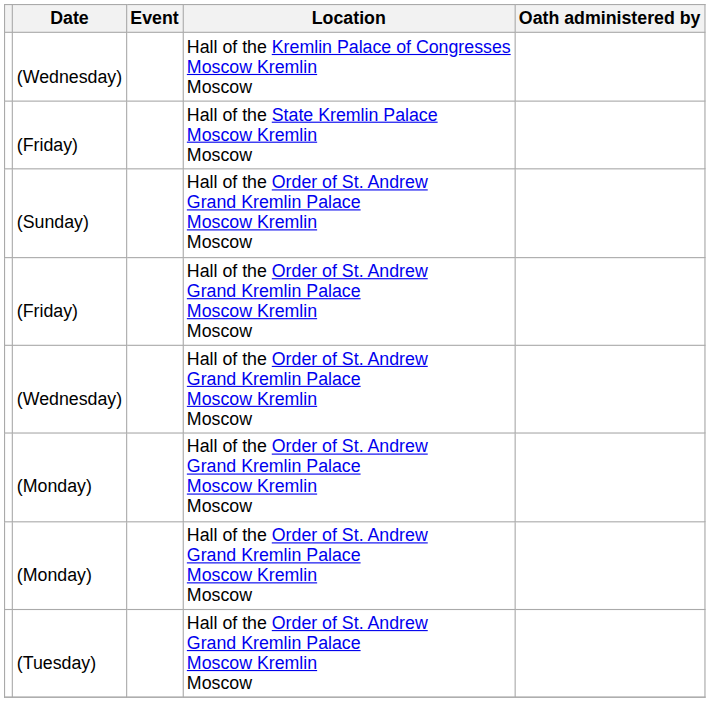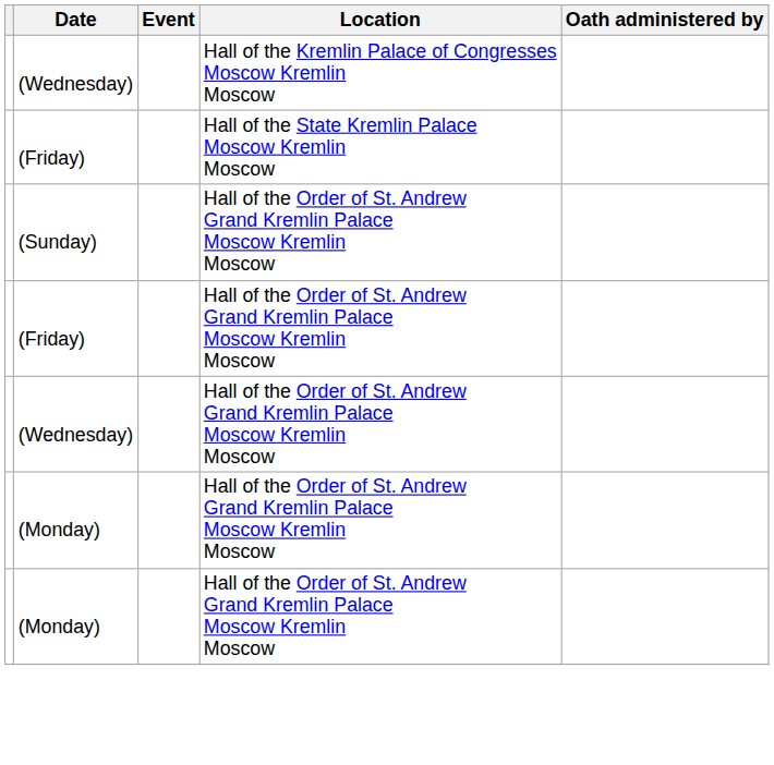 <table class="wikitable sortable">
 <tr>
 <th></th>
 <th>Date</th>
 <th>Event</th>
 <th>Location</th>
 <th>Oath administered by</th>
 </tr>
 <tr style="background:#FFF;">
 <td></td>
 <td><br>(Wednesday)</td>
 <td></td>
 <td>Hall of the <a href='#'>Kremlin Palace of Congresses</a><br><a href='#'>Moscow Kremlin</a><br>Moscow</td>
 <td></td>
 </tr>
 <tr style="background:#FFF;">
 <td></td>
 <td><br>(Friday)</td>
 <td></td>
 <td>Hall of the <a href='#'>State Kremlin Palace</a><br><a href='#'>Moscow Kremlin</a><br>Moscow</td>
 <td></td>
 </tr>
 <tr style="background:#FFF;">
 <td></td>
 <td><br>(Sunday)</td>
 <td></td>
 <td>Hall of the <a href='#'>Order of St. Andrew</a><br><a href='#'>Grand Kremlin Palace</a><br><a href='#'>Moscow Kremlin</a><br>Moscow</td>
 <td></td>
 </tr>
 <tr style="background:#FFF;">
 <td></td>
 <td><br>(Friday)</td>
 <td></td>
 <td>Hall of the <a href='#'>Order of St. Andrew</a><br><a href='#'>Grand Kremlin Palace</a><br><a href='#'>Moscow Kremlin</a><br>Moscow</td>
 <td></td>
 </tr>
 <tr style="background:#FFF;">
 <td></td>
 <td><br>(Wednesday)</td>
 <td></td>
 <td>Hall of the <a href='#'>Order of St. Andrew</a><br><a href='#'>Grand Kremlin Palace</a><br><a href='#'>Moscow Kremlin</a><br>Moscow</td>
 <td></td>
 </tr>
 <tr style="background:#FFF;">
 <td></td>
 <td><br>(Monday)</td>
 <td></td>
 <td>Hall of the <a href='#'>Order of St. Andrew</a><br><a href='#'>Grand Kremlin Palace</a><br><a href='#'>Moscow Kremlin</a><br>Moscow</td>
 <td></td>
 </tr>
 <tr style="background:#FFF;">
 <td></td>
 <td><br>(Monday)</td>
 <td></td>
 <td>Hall of the <a href='#'>Order of St. Andrew</a><br><a href='#'>Grand Kremlin Palace</a><br><a href='#'>Moscow Kremlin</a><br>Moscow</td>
 <td></td>
 </tr>
 <tr style="background:#FFF;">
-<td></td>
-<td><br>(Tuesday)</td>
-<td></td>
-<td>Hall of the <a href='#'>Order of St. Andrew</a><br><a href='#'>Grand Kremlin Palace</a><br><a href='#'>Moscow Kremlin</a><br>Moscow</td>
-<td></td>
-</tr>
-<tr style="background:#FFF;">
 </tr>
 </table>
